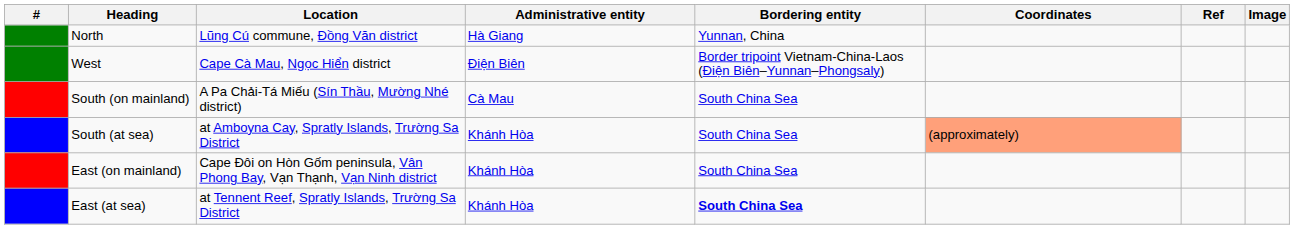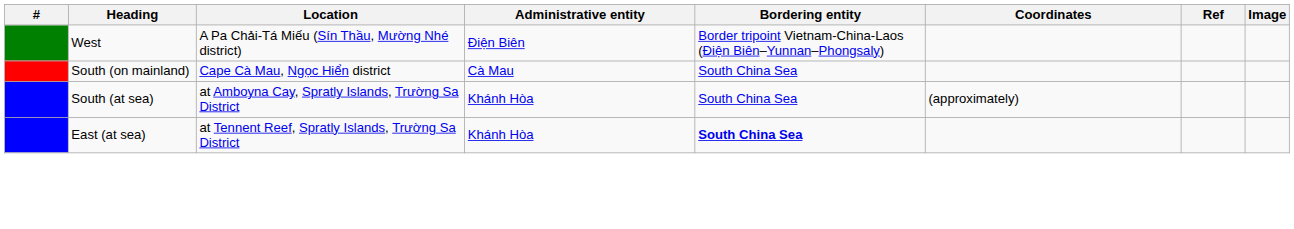 <table class="wikitable">
 <tr>
 <th width="5%">#</th>
 <th width="10%">Heading</th>
 <th width="21%">Location</th>
 <th width="18%">Administrative entity</th>
 <th width="18%">Bordering entity</th>
 <th width="20%" class="unsortable">Coordinates</th>
 <th width="5%"  class="unsortable">Ref</th>
 <th width="5%">Image</th>
 </tr>
 <tr class="vcard">
 <td style="background:green;"></td>
-<td>North</td>
-<td class="fn org"><a href='#'>Lũng Cú</a> commune, <a href='#'>Đồng Văn district</a></td>
-<td><a href='#'>Hà Giang</a></td>
-<td><a href='#'>Yunnan</a>, China</td>
-<td></td>
-<td></td>
-<td></td>
-</tr>
-<tr class="vcard">
-<td style="background:green;"></td>
 <td>West</td>
-<td class="vcard"><a href='#'>Cape Cà Mau</a>, <a href='#'>Ngọc Hiển</a> district</td>
+<td class="fn org">A Pa Chải-Tá Miếu (<a href='#'>Sín Thầu</a>, <a href='#'>Mường Nhé</a> district)</td>
 <td><a href='#'>Điện Biên</a></td>
 <td><a href='#'>Border tripoint</a> Vietnam-China-Laos (<a href='#'>Điện Biên</a>–<a href='#'>Yunnan</a>–<a href='#'>Phongsaly</a>)</td>
 <td></td>
 <td></td>
 <td></td>
 </tr>
 <tr>
 <td style="background:red;"></td>
 <td>South (on mainland)</td>
-<td class="fn org">A Pa Chải-Tá Miếu (<a href='#'>Sín Thầu</a>, <a href='#'>Mường Nhé</a> district)</td>
+<td class="vcard"><a href='#'>Cape Cà Mau</a>, <a href='#'>Ngọc Hiển</a> district</td>
 <td><a href='#'>Cà Mau</a></td>
 <td><a href='#'>South China Sea</a></td>
 <td></td>
 <td></td>
 <td></td>
 </tr>
 <tr class="vcard">
 <td style="background:blue;"></td>
 <td>South (at sea)</td>
 <td class="fn org">at <a href='#'>Amboyna Cay</a>, <a href='#'>Spratly Islands</a>, <a href='#'>Trường Sa District</a></td>
 <td><a href='#'>Khánh Hòa</a></td>
 <td><a href='#'>South China Sea</a></td>
-<td style="background: lightsalmon;"> (approximately)</td>
-<td></td>
-<td></td>
-</tr>
-<tr class="vcard">
-<td style="background:red;"></td>
-<td>East (on mainland)</td>
-<td class="fn org">Cape Đôi on Hòn Gốm peninsula, <a href='#'>Vân Phong Bay</a>, Vạn Thạnh, <a href='#'>Vạn Ninh district</a></td>
-<td><a href='#'>Khánh Hòa</a></td>
-<td><a href='#'>South China Sea</a></td>
-<td></td>
+<td> (approximately)</td>
 <td></td>
 <td></td>
 </tr>
 <tr class="vcard">
 <td style="background:blue;"></td>
 <td>East (at sea)</td>
 <td class="fn org">at <a href='#'>Tennent Reef</a>, <a href='#'>Spratly Islands</a>, <a href='#'>Trường Sa District</a></td>
 <td><a href='#'>Khánh Hòa</a></td>
 <td><strong><a href='#'>South China Sea</a></strong></td>
 <td></td>
 <td></td>
 <td></td>
 </tr>
 </table>
